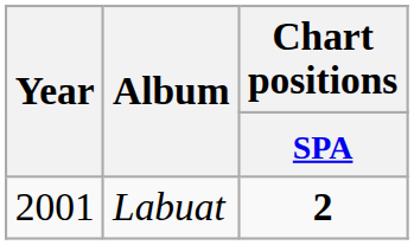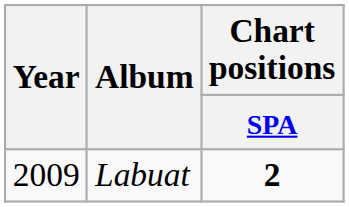 <table class="wikitable">
 <tr>
 <th rowspan="2">Year</th>
 <th rowspan="2">Album</th>
 <th colspan="1">Chart positions</th>
 </tr>
 <tr>
 <th width="20"><small><a href='#'>SPA</a><br></small></th>
 </tr>
 <tr>
-<td rowspan="1">2001</td>
+<td rowspan="1">2009</td>
 <td><em>Labuat</em></td>
 <td align="center"><strong>2</strong></td>
 </tr>
 </table>
